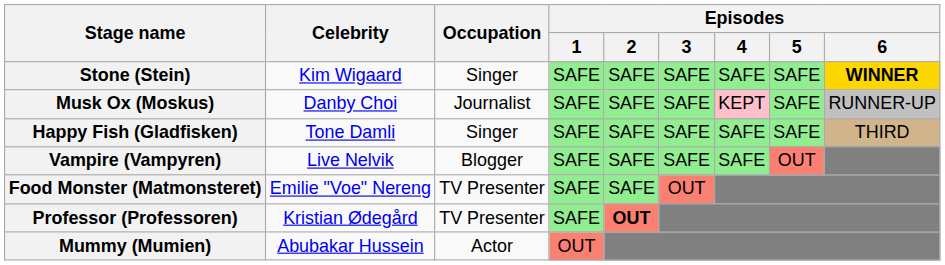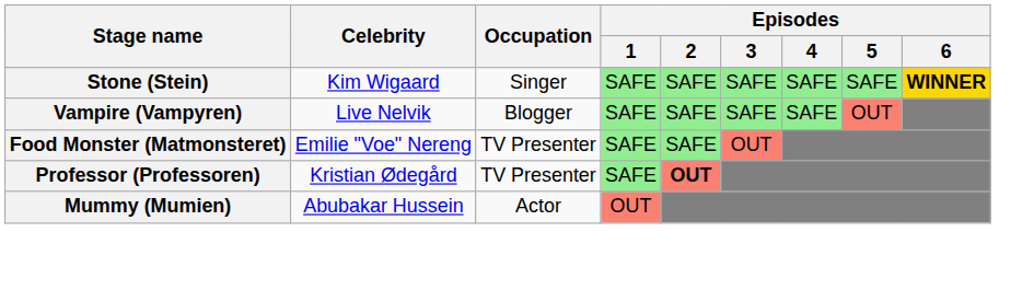 <table class="wikitable" style="text-align:center; ">
 <tr>
 <th rowspan="2">Stage name</th>
 <th rowspan="2">Celebrity</th>
 <th rowspan="2">Occupation</th>
 <th colspan="6">Episodes</th>
 </tr>
 <tr>
 <th>1</th>
 <th>2</th>
 <th>3</th>
 <th>4</th>
 <th>5</th>
 <th>6</th>
 </tr>
 <tr>
 <th>Stone (Stein)</th>
 <td><a href='#'>Kim Wigaard</a></td>
 <td>Singer</td>
 <td bgcolor="lightgreen">SAFE</td>
 <td bgcolor="lightgreen">SAFE</td>
 <td bgcolor="lightgreen">SAFE</td>
 <td bgcolor="lightgreen">SAFE</td>
 <td bgcolor="lightgreen">SAFE</td>
 <td bgcolor=gold><strong>WINNER</strong></td>
-</tr>
-<tr>
-<th>Musk Ox (Moskus)</th>
-<td><a href='#'>Danby Choi</a></td>
-<td>Journalist</td>
-<td bgcolor="lightgreen">SAFE</td>
-<td bgcolor="lightgreen">SAFE</td>
-<td bgcolor="lightgreen">SAFE</td>
-<td bgcolor=pink>KEPT</td>
-<td bgcolor="lightgreen">SAFE</td>
-<td bgcolor=silver>RUNNER-UP</td>
-</tr>
-<tr>
-<th>Happy Fish (Gladfisken)</th>
-<td><a href='#'>Tone Damli</a></td>
-<td>Singer</td>
-<td bgcolor="lightgreen">SAFE</td>
-<td bgcolor="lightgreen">SAFE</td>
-<td bgcolor="lightgreen">SAFE</td>
-<td bgcolor="lightgreen">SAFE</td>
-<td bgcolor="lightgreen">SAFE</td>
-<td bgcolor=tan>THIRD</td>
 </tr>
 <tr>
 <th>Vampire (Vampyren)</th>
 <td><a href='#'>Live Nelvik</a></td>
 <td>Blogger</td>
 <td bgcolor="lightgreen">SAFE</td>
 <td bgcolor="lightgreen">SAFE</td>
 <td bgcolor="lightgreen">SAFE</td>
 <td bgcolor="lightgreen">SAFE</td>
 <td bgcolor="salmon">OUT</td>
 <td colspan="1" bgcolor="grey"></td>
 </tr>
 <tr>
 <th>Food Monster (Matmonsteret)</th>
 <td><a href='#'>Emilie "Voe" Nereng</a></td>
 <td>TV Presenter</td>
 <td bgcolor="lightgreen">SAFE</td>
 <td bgcolor="lightgreen">SAFE</td>
 <td bgcolor="salmon">OUT</td>
 <td colspan="3" bgcolor="grey"></td>
 </tr>
 <tr>
 <th>Professor (Professoren)</th>
 <td><a href='#'>Kristian Ødegård</a></td>
 <td>TV Presenter</td>
 <td bgcolor="lightgreen">SAFE</td>
 <td bgcolor="salmon"><strong>OUT</strong></td>
 <td colspan="4" bgcolor="grey"></td>
 </tr>
 <tr>
 <th>Mummy (Mumien)</th>
 <td><a href='#'>Abubakar Hussein</a></td>
 <td>Actor</td>
 <td bgcolor="salmon">OUT</td>
 <td colspan="5" bgcolor="grey"></td>
 </tr>
 </table>
